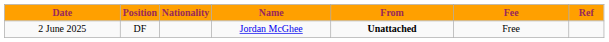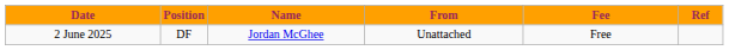 <table class="wikitable"  style="text-align:center; font-size:90%; ">
 <tr>
 <th style="background:#ffa000; color:#98285c; width:200px;">Date</th>
 <th style="background:#ffa000; color:#98285c; width:50px;">Position</th>
-<th style="background:#ffa000; color:#98285c; width:50px;">Nationality</th>
 <th style="background:#ffa000; color:#98285c; width:200px;">Name</th>
 <th style="background:#ffa000; color:#98285c; width:200px;">From</th>
 <th style="background:#ffa000; color:#98285c; width:200px;">Fee</th>
 <th style="background:#ffa000; color:#98285c; width:50px;">Ref</th>
 </tr>
 <tr>
 <td>2 June 2025</td>
 <td>DF</td>
-<td></td>
 <td><a href='#'>Jordan McGhee</a></td>
-<td><strong>Unattached</strong></td>
+<td>Unattached</td>
 <td>Free</td>
 <td></td>
 </tr>
 </table>
